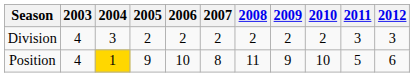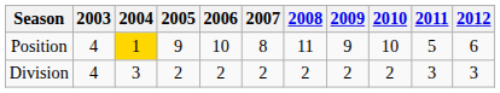 <table class="wikitable" style="text-align: Center;">
 <tr>
 <th>Season</th>
 <th>2003</th>
 <th>2004</th>
 <th>2005</th>
 <th>2006</th>
 <th>2007</th>
 <th><a href='#'>2008</a></th>
 <th><a href='#'>2009</a></th>
 <th><a href='#'>2010</a></th>
 <th><a href='#'>2011</a></th>
 <th><a href='#'>2012</a></th>
 </tr>
 <tr>
+<td>Position</td>
+<td>4</td>
+<td bgcolor=gold>1</td>
+<td>9</td>
+<td>10</td>
+<td>8</td>
+<td>11</td>
+<td>9</td>
+<td>10</td>
+<td>5</td>
+<td>6</td>
+</tr>
+<tr>
 <td>Division</td>
 <td>4</td>
 <td>3</td>
 <td>2</td>
 <td>2</td>
 <td>2</td>
 <td>2</td>
 <td>2</td>
 <td>2</td>
 <td>3</td>
 <td>3</td>
 </tr>
-<tr>
-<td>Position</td>
-<td>4</td>
-<td bgcolor=gold>1</td>
-<td>9</td>
-<td>10</td>
-<td>8</td>
-<td>11</td>
-<td>9</td>
-<td>10</td>
-<td>5</td>
-<td>6</td>
-</tr>
 </table>
